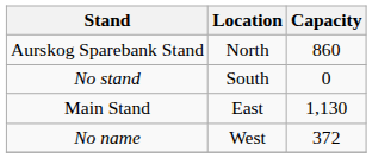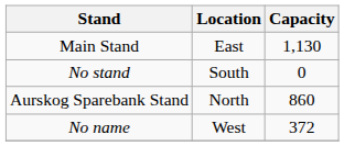 <table class="wikitable" style="text-align:center;margin-left:1em;float:right">
 <tr>
 <th>Stand</th>
 <th>Location</th>
 <th>Capacity</th>
 </tr>
 <tr>
-<td>Aurskog Sparebank Stand</td>
-<td>North</td>
-<td>860</td>
+<td>Main Stand</td>
+<td>East</td>
+<td>1,130</td>
 </tr>
 <tr>
 <td><em>No stand</em></td>
 <td>South</td>
 <td>0</td>
 </tr>
 <tr>
-<td>Main Stand</td>
-<td>East</td>
-<td>1,130</td>
+<td>Aurskog Sparebank Stand</td>
+<td>North</td>
+<td>860</td>
 </tr>
 <tr>
 <td><em>No name</em></td>
 <td>West</td>
 <td>372</td>
 </tr>
 <tr>
 </tr>
 </table>
